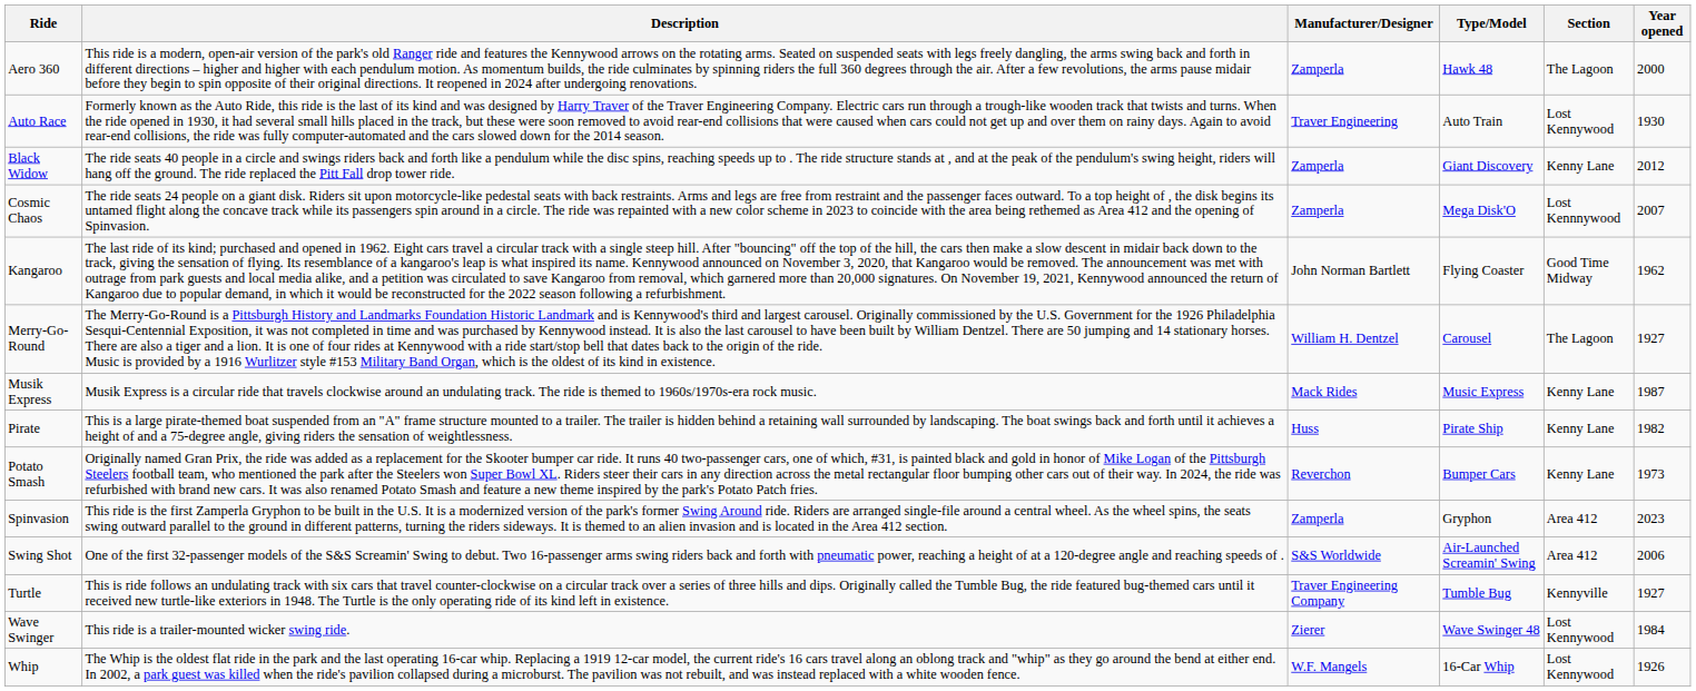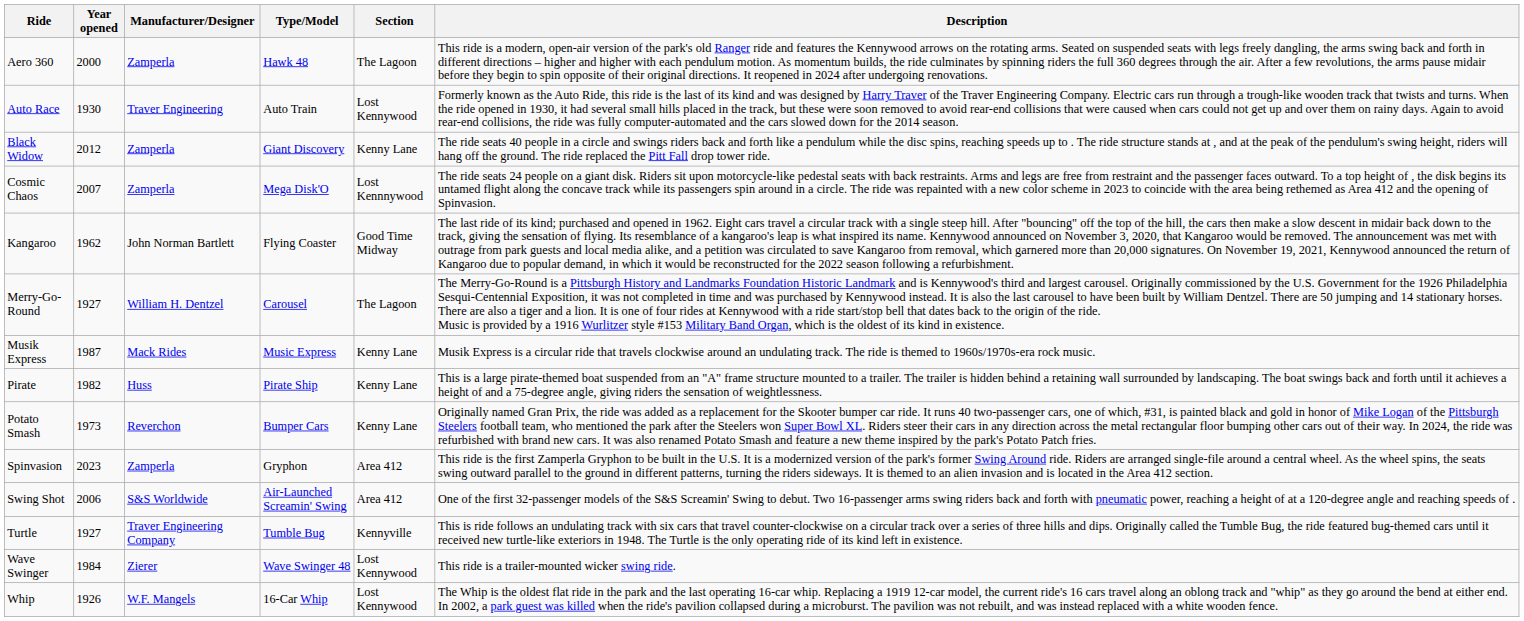 <table class="wikitable sortable">
 <tr>
 <th>Ride</th>
-<th>Description</th>
+<th>Year opened</th>
 <th>Manufacturer/Designer</th>
 <th>Type/Model</th>
 <th>Section</th>
-<th>Year opened</th>
+<th>Description</th>
 </tr>
 <tr>
 <td>Aero 360 </td>
-<td>This ride is a modern, open-air version of the park's old <a href='#'>Ranger</a> ride and features the Kennywood arrows on the rotating arms. Seated on suspended seats with legs freely dangling, the arms swing back and forth in different directions – higher and higher with each pendulum motion. As momentum builds, the ride culminates by spinning riders the full 360 degrees  through the air. After a few revolutions, the arms pause midair before they begin to spin opposite of their original directions. It reopened in 2024 after undergoing renovations.</td>
+<td>2000</td>
 <td><a href='#'>Zamperla</a></td>
 <td><a href='#'>Hawk 48</a></td>
 <td>The Lagoon</td>
-<td>2000</td>
+<td>This ride is a modern, open-air version of the park's old <a href='#'>Ranger</a> ride and features the Kennywood arrows on the rotating arms. Seated on suspended seats with legs freely dangling, the arms swing back and forth in different directions – higher and higher with each pendulum motion. As momentum builds, the ride culminates by spinning riders the full 360 degrees  through the air. After a few revolutions, the arms pause midair before they begin to spin opposite of their original directions. It reopened in 2024 after undergoing renovations.</td>
 </tr>
 <tr>
 <td><a href='#'>Auto Race</a> </td>
-<td>Formerly known as the Auto Ride, this ride is the last of its kind and was designed by <a href='#'>Harry Traver</a> of the Traver Engineering Company. Electric cars run through a trough-like wooden track that twists and turns. When the ride opened in 1930, it had several small hills placed in the track, but these were soon removed to avoid rear-end collisions that were caused when cars could not get up and over them on rainy days. Again to avoid rear-end collisions, the ride was fully computer-automated and the cars slowed down for the 2014 season.</td>
+<td>1930</td>
 <td><a href='#'>Traver Engineering</a></td>
 <td>Auto Train</td>
 <td>Lost Kennywood</td>
-<td>1930</td>
+<td>Formerly known as the Auto Ride, this ride is the last of its kind and was designed by <a href='#'>Harry Traver</a> of the Traver Engineering Company. Electric cars run through a trough-like wooden track that twists and turns. When the ride opened in 1930, it had several small hills placed in the track, but these were soon removed to avoid rear-end collisions that were caused when cars could not get up and over them on rainy days. Again to avoid rear-end collisions, the ride was fully computer-automated and the cars slowed down for the 2014 season.</td>
 </tr>
 <tr>
 <td><a href='#'>Black Widow</a> </td>
-<td>The ride seats 40 people in a circle and swings riders back and forth like a pendulum while the disc spins, reaching speeds up to . The ride structure stands at , and at the peak of the pendulum's swing height, riders will hang  off the ground. The ride replaced the <a href='#'>Pitt Fall</a> drop tower ride.</td>
+<td>2012</td>
 <td><a href='#'>Zamperla</a></td>
 <td><a href='#'>Giant Discovery</a></td>
 <td>Kenny Lane</td>
-<td>2012</td>
+<td>The ride seats 40 people in a circle and swings riders back and forth like a pendulum while the disc spins, reaching speeds up to . The ride structure stands at , and at the peak of the pendulum's swing height, riders will hang  off the ground. The ride replaced the <a href='#'>Pitt Fall</a> drop tower ride.</td>
 </tr>
 <tr>
 <td>Cosmic Chaos </td>
-<td>The ride seats 24 people on a giant disk. Riders sit upon motorcycle-like pedestal seats with back restraints. Arms and legs are free from restraint and the passenger faces outward. To a top height of , the disk begins its untamed flight along the  concave track while its passengers spin around in a circle. The ride was repainted with a new color scheme in 2023 to coincide with the area being rethemed as Area 412 and the opening of Spinvasion.</td>
+<td>2007</td>
 <td><a href='#'>Zamperla</a></td>
 <td><a href='#'>Mega Disk'O</a></td>
 <td>Lost Kennnywood</td>
-<td>2007</td>
+<td>The ride seats 24 people on a giant disk. Riders sit upon motorcycle-like pedestal seats with back restraints. Arms and legs are free from restraint and the passenger faces outward. To a top height of , the disk begins its untamed flight along the  concave track while its passengers spin around in a circle. The ride was repainted with a new color scheme in 2023 to coincide with the area being rethemed as Area 412 and the opening of Spinvasion.</td>
 </tr>
 <tr>
 <td>Kangaroo</td>
-<td>The last ride of its kind; purchased and opened in 1962. Eight cars travel a circular track with a single steep hill. After "bouncing" off the top of the hill, the cars then make a slow descent in midair back down to the track, giving the sensation of flying. Its resemblance of a kangaroo's leap is what inspired its name. Kennywood announced on November 3, 2020, that Kangaroo would be removed. The announcement was met with outrage from park guests and local media alike, and a petition was circulated to save Kangaroo from removal, which garnered more than 20,000 signatures. On November 19, 2021, Kennywood announced the return of Kangaroo due to popular demand, in which it would be reconstructed for the 2022 season following a refurbishment.</td>
+<td>1962</td>
 <td>John Norman Bartlett</td>
 <td>Flying Coaster</td>
 <td>Good Time Midway</td>
-<td>1962</td>
+<td>The last ride of its kind; purchased and opened in 1962. Eight cars travel a circular track with a single steep hill. After "bouncing" off the top of the hill, the cars then make a slow descent in midair back down to the track, giving the sensation of flying. Its resemblance of a kangaroo's leap is what inspired its name. Kennywood announced on November 3, 2020, that Kangaroo would be removed. The announcement was met with outrage from park guests and local media alike, and a petition was circulated to save Kangaroo from removal, which garnered more than 20,000 signatures. On November 19, 2021, Kennywood announced the return of Kangaroo due to popular demand, in which it would be reconstructed for the 2022 season following a refurbishment.</td>
 </tr>
 <tr>
 <td>Merry-Go-Round </td>
-<td>The Merry-Go-Round is a <a href='#'>Pittsburgh History and Landmarks Foundation Historic Landmark</a> and is Kennywood's third and largest carousel. Originally commissioned by the U.S. Government for the 1926 Philadelphia Sesqui-Centennial Exposition, it was not completed in time and was purchased by Kennywood instead. It is also the last carousel to have been built by William Dentzel. There are 50 jumping and 14 stationary horses. There are also a tiger and a lion. It is one of four rides at Kennywood with a ride start/stop bell that dates back to the origin of the ride.<br>Music is provided by a 1916 <a href='#'>Wurlitzer</a> style #153 <a href='#'>Military Band Organ</a>, which is the oldest of its kind in existence.</td>
+<td>1927</td>
 <td><a href='#'>William H. Dentzel</a></td>
 <td><a href='#'>Carousel</a></td>
 <td>The Lagoon</td>
-<td>1927</td>
+<td>The Merry-Go-Round is a <a href='#'>Pittsburgh History and Landmarks Foundation Historic Landmark</a> and is Kennywood's third and largest carousel. Originally commissioned by the U.S. Government for the 1926 Philadelphia Sesqui-Centennial Exposition, it was not completed in time and was purchased by Kennywood instead. It is also the last carousel to have been built by William Dentzel. There are 50 jumping and 14 stationary horses. There are also a tiger and a lion. It is one of four rides at Kennywood with a ride start/stop bell that dates back to the origin of the ride.<br>Music is provided by a 1916 <a href='#'>Wurlitzer</a> style #153 <a href='#'>Military Band Organ</a>, which is the oldest of its kind in existence.</td>
 </tr>
 <tr>
 <td>Musik Express </td>
-<td>Musik Express is a circular ride that travels clockwise around an undulating track. The ride is themed to 1960s/1970s-era rock music.</td>
+<td>1987</td>
 <td><a href='#'>Mack Rides</a></td>
 <td><a href='#'>Music Express</a></td>
 <td>Kenny Lane</td>
-<td>1987</td>
+<td>Musik Express is a circular ride that travels clockwise around an undulating track. The ride is themed to 1960s/1970s-era rock music.</td>
 </tr>
 <tr>
 <td>Pirate </td>
-<td>This is a large pirate-themed boat suspended from an "A" frame structure mounted to a trailer. The trailer is hidden behind a retaining wall surrounded by landscaping. The boat swings back and forth until it achieves a height of  and a 75-degree angle, giving riders the sensation of weightlessness.</td>
+<td>1982</td>
 <td><a href='#'>Huss</a></td>
 <td><a href='#'>Pirate Ship</a></td>
 <td>Kenny Lane</td>
-<td>1982</td>
+<td>This is a large pirate-themed boat suspended from an "A" frame structure mounted to a trailer. The trailer is hidden behind a retaining wall surrounded by landscaping. The boat swings back and forth until it achieves a height of  and a 75-degree angle, giving riders the sensation of weightlessness.</td>
 </tr>
 <tr>
 <td>Potato Smash</td>
-<td>Originally named Gran Prix, the ride was added as a replacement for the Skooter bumper car ride. It runs 40 two-passenger cars, one of which, #31, is painted black and gold in honor of <a href='#'>Mike Logan</a> of the <a href='#'>Pittsburgh Steelers</a> football team, who mentioned the park after the Steelers won <a href='#'>Super Bowl XL</a>. Riders steer their cars in any direction across the metal rectangular floor bumping other cars out of their way. In 2024, the ride was refurbished with brand new cars. It was also renamed Potato Smash and feature a new theme inspired by the park's Potato Patch fries.</td>
+<td>1973</td>
 <td><a href='#'>Reverchon</a></td>
 <td><a href='#'>Bumper Cars</a></td>
 <td>Kenny Lane</td>
-<td>1973</td>
+<td>Originally named Gran Prix, the ride was added as a replacement for the Skooter bumper car ride. It runs 40 two-passenger cars, one of which, #31, is painted black and gold in honor of <a href='#'>Mike Logan</a> of the <a href='#'>Pittsburgh Steelers</a> football team, who mentioned the park after the Steelers won <a href='#'>Super Bowl XL</a>. Riders steer their cars in any direction across the metal rectangular floor bumping other cars out of their way. In 2024, the ride was refurbished with brand new cars. It was also renamed Potato Smash and feature a new theme inspired by the park's Potato Patch fries.</td>
 </tr>
 <tr>
 <td>Spinvasion</td>
-<td>This ride is the first Zamperla Gryphon to be built in the U.S. It is a modernized version of the park's former <a href='#'>Swing Around</a> ride. Riders are arranged single-file around a central wheel. As the wheel spins, the seats swing outward parallel to the ground in different patterns, turning the riders sideways. It is themed to an alien invasion and is located in the Area 412 section.</td>
+<td>2023</td>
 <td><a href='#'>Zamperla</a></td>
 <td>Gryphon</td>
 <td>Area 412</td>
-<td>2023</td>
+<td>This ride is the first Zamperla Gryphon to be built in the U.S. It is a modernized version of the park's former <a href='#'>Swing Around</a> ride. Riders are arranged single-file around a central wheel. As the wheel spins, the seats swing outward parallel to the ground in different patterns, turning the riders sideways. It is themed to an alien invasion and is located in the Area 412 section.</td>
 </tr>
 <tr>
 <td>Swing Shot </td>
-<td>One of the first 32-passenger models of the S&S Screamin' Swing to debut. Two 16-passenger arms swing riders back and forth with <a href='#'>pneumatic</a> power, reaching a height of  at a 120-degree angle and reaching speeds of .</td>
+<td>2006</td>
 <td><a href='#'>S&S Worldwide</a></td>
 <td><a href='#'>Air-Launched Screamin' Swing</a></td>
 <td>Area 412</td>
-<td>2006</td>
+<td>One of the first 32-passenger models of the S&S Screamin' Swing to debut. Two 16-passenger arms swing riders back and forth with <a href='#'>pneumatic</a> power, reaching a height of  at a 120-degree angle and reaching speeds of .</td>
 </tr>
 <tr>
 <td>Turtle</td>
-<td>This is ride follows an undulating track with six cars that travel counter-clockwise on a circular track over a series of three hills and dips. Originally called the Tumble Bug, the ride featured bug-themed cars until it received new turtle-like exteriors in 1948. The Turtle is the only operating ride of its kind left in existence.</td>
+<td>1927</td>
 <td><a href='#'>Traver Engineering Company</a></td>
 <td><a href='#'>Tumble Bug</a></td>
 <td>Kennyville</td>
-<td>1927</td>
+<td>This is ride follows an undulating track with six cars that travel counter-clockwise on a circular track over a series of three hills and dips. Originally called the Tumble Bug, the ride featured bug-themed cars until it received new turtle-like exteriors in 1948. The Turtle is the only operating ride of its kind left in existence.</td>
 </tr>
 <tr>
 <td>Wave Swinger </td>
-<td>This ride is a trailer-mounted wicker <a href='#'>swing ride</a>.</td>
+<td>1984</td>
 <td><a href='#'>Zierer</a></td>
 <td><a href='#'>Wave Swinger 48</a></td>
 <td>Lost Kennywood</td>
-<td>1984</td>
+<td>This ride is a trailer-mounted wicker <a href='#'>swing ride</a>.</td>
 </tr>
 <tr>
 <td>Whip<br></td>
-<td>The Whip is the oldest flat ride in the park and the last operating 16-car whip. Replacing a 1919 12-car model, the current ride's 16 cars travel along an oblong track and "whip" as they go around the bend at either end. In 2002, a <a href='#'>park guest was killed</a> when the ride's pavilion collapsed during a microburst. The pavilion was not rebuilt, and was instead replaced with a white wooden fence.</td>
+<td>1926</td>
 <td><a href='#'>W.F. Mangels</a></td>
 <td>16-Car <a href='#'>Whip</a></td>
 <td>Lost Kennywood</td>
-<td>1926</td>
+<td>The Whip is the oldest flat ride in the park and the last operating 16-car whip. Replacing a 1919 12-car model, the current ride's 16 cars travel along an oblong track and "whip" as they go around the bend at either end. In 2002, a <a href='#'>park guest was killed</a> when the ride's pavilion collapsed during a microburst. The pavilion was not rebuilt, and was instead replaced with a white wooden fence.</td>
 </tr>
 </table>
